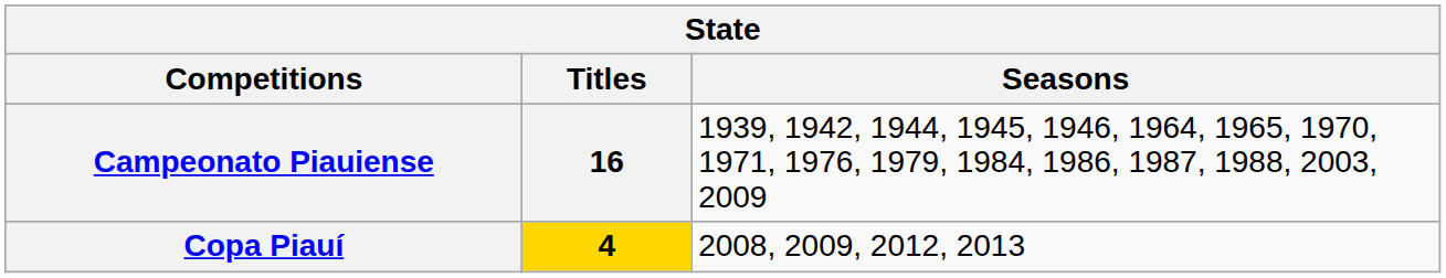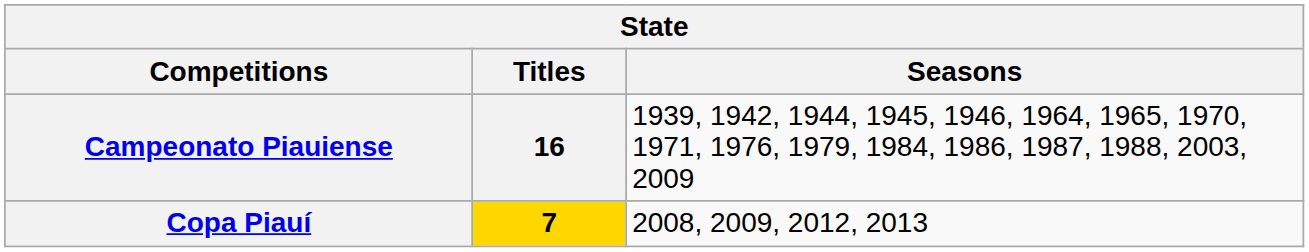 <table class="wikitable">
 <tr>
 <th colspan="3">State</th>
 </tr>
 <tr>
 <th style="width:260px">Competitions</th>
 <th style="width:80px">Titles</th>
 <th style="width:380px">Seasons</th>
 </tr>
 <tr>
 <th style="text-align:center"><a href='#'>Campeonato Piauiense</a></th>
 <th style="text-align:center"><strong>16</strong></th>
 <td align="left">1939, 1942, 1944, 1945, 1946, 1964, 1965, 1970, 1971, 1976, 1979, 1984, 1986, 1987, 1988, 2003, 2009</td>
 </tr>
 <tr>
 <th><a href='#'>Copa Piauí</a></th>
-<td bgcolor="gold" style="text-align:center"><strong>4</strong></td>
+<td bgcolor="gold" style="text-align:center"><strong>7</strong></td>
 <td align="left">2008, 2009, 2012, 2013</td>
 </tr>
 </table>
